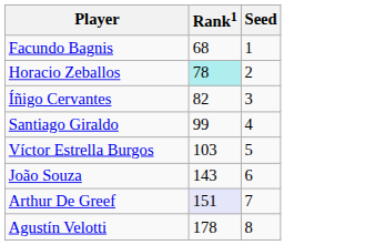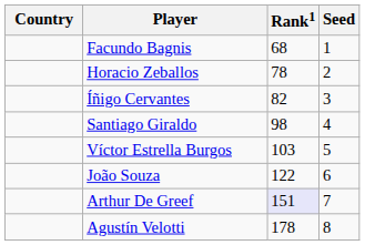 <table class="sortable wikitable">
 <tr>
+<th width="70">Country</th>
 <th width="175">Player</th>
 <th>Rank<sup>1</sup></th>
 <th>Seed</th>
 </tr>
 <tr>
+<td></td>
 <td><a href='#'>Facundo Bagnis</a></td>
 <td>68</td>
 <td>1</td>
 </tr>
 <tr>
+<td></td>
 <td><a href='#'>Horacio Zeballos</a></td>
-<td style="background: paleturquoise;">78</td>
+<td>78</td>
 <td>2</td>
 </tr>
 <tr>
+<td></td>
 <td><a href='#'>Íñigo Cervantes</a></td>
 <td>82</td>
 <td>3</td>
 </tr>
 <tr>
+<td></td>
 <td><a href='#'>Santiago Giraldo</a></td>
-<td>99</td>
+<td>98</td>
 <td>4</td>
 </tr>
 <tr>
+<td></td>
 <td><a href='#'>Víctor Estrella Burgos</a></td>
 <td>103</td>
 <td>5</td>
 </tr>
 <tr>
+<td></td>
 <td><a href='#'>João Souza</a></td>
-<td>143</td>
+<td>122</td>
 <td>6</td>
 </tr>
 <tr>
+<td></td>
 <td><a href='#'>Arthur De Greef</a></td>
 <td style="background: lavender;">151</td>
 <td>7</td>
 </tr>
 <tr>
+<td></td>
 <td><a href='#'>Agustín Velotti</a></td>
 <td>178</td>
 <td>8</td>
 </tr>
 </table>
